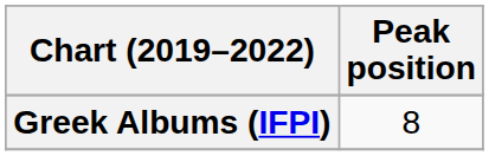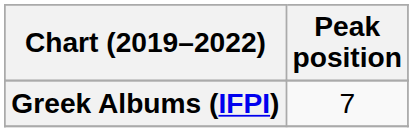 <table class="wikitable sortable plainrowheaders" style="text-align:center">
 <tr>
 <th scope="col">Chart (2019–2022)</th>
 <th scope="col">Peak<br>position</th>
 </tr>
 <tr>
 </tr>
 <tr>
 </tr>
 <tr>
 </tr>
 <tr>
 <th scope="row">Greek Albums (<a href='#'>IFPI</a>)</th>
-<td>8</td>
+<td>7</td>
 </tr>
 <tr>
 </tr>
 <tr>
 </tr>
 <tr>
 </tr>
 </table>
